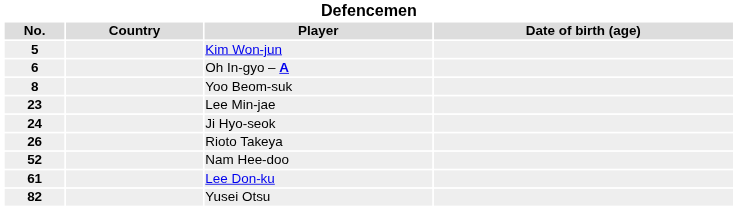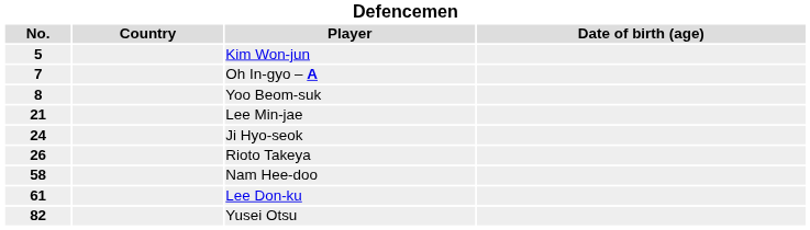 <table width=55%>
 <tr>
 <th colspan=7><big>Defencemen</big></th>
 </tr>
 <tr bgcolor="#dddddd">
 <th>No.</th>
 <th>Country</th>
 <th>Player</th>
 <th>Date of birth (age)</th>
 </tr>
 <tr bgcolor="#eeeeee">
 <td align=center><strong>5</strong></td>
 <td align=center></td>
 <td><a href='#'>Kim Won-jun</a></td>
 <td></td>
 </tr>
 <tr bgcolor="#eeeeee">
-<td align=center><strong>6</strong></td>
+<td align=center><strong>7</strong></td>
 <td align=center></td>
 <td>Oh In-gyo – <strong><a href='#'>A</a></strong></td>
 <td></td>
 </tr>
 <tr bgcolor="#eeeeee">
 <td align=center><strong>8</strong></td>
 <td align=center></td>
 <td>Yoo Beom-suk</td>
 <td></td>
 </tr>
 <tr bgcolor="#eeeeee">
-<td align=center><strong>23</strong></td>
+<td align=center><strong>21</strong></td>
 <td align=center></td>
 <td>Lee Min-jae</td>
 <td></td>
 </tr>
 <tr bgcolor="#eeeeee">
 <td align=center><strong>24</strong></td>
 <td align=center></td>
 <td>Ji Hyo-seok</td>
 <td></td>
 </tr>
 <tr bgcolor="#eeeeee">
 <td align=center><strong>26</strong></td>
 <td align=center></td>
 <td>Rioto Takeya</td>
 <td></td>
 </tr>
 <tr bgcolor="#eeeeee">
-<td align=center><strong>52</strong></td>
+<td align=center><strong>58</strong></td>
 <td align=center></td>
 <td>Nam Hee-doo</td>
 <td></td>
 </tr>
 <tr bgcolor="#eeeeee">
 <td align=center><strong>61</strong></td>
 <td align=center></td>
 <td><a href='#'>Lee Don-ku</a></td>
 <td></td>
 </tr>
 <tr bgcolor="#eeeeee">
 <td align=center><strong>82</strong></td>
 <td align=center></td>
 <td>Yusei Otsu</td>
 <td></td>
 </tr>
 </table>
